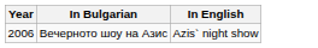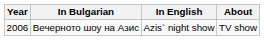 <table class="wikitable">
 <tr>
 <th>Year</th>
 <th>In Bulgarian</th>
 <th>In English</th>
+<th>About</th>
 </tr>
 <tr>
 <td>2006</td>
 <td>Вечерното шоу на Азис</td>
 <td>Azis` night show</td>
+<td>TV show</td>
 </tr>
 </table>
